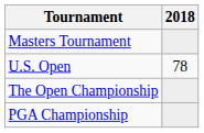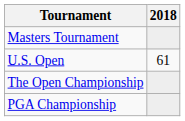 <table class="wikitable" style="font-size:95%;text-align:center;">
 <tr>
 <th>Tournament</th>
 <th>2018</th>
 </tr>
 <tr>
 <td align=left><a href='#'>Masters Tournament</a></td>
 <td style="background:#eeeeee;"></td>
 </tr>
 <tr>
 <td align=left><a href='#'>U.S. Open</a></td>
-<td>78</td>
+<td>61</td>
 </tr>
 <tr>
 <td align=left><a href='#'>The Open Championship</a></td>
 <td style="background:#eeeeee;"></td>
 </tr>
 <tr>
 <td align=left><a href='#'>PGA Championship</a></td>
 <td style="background:#eeeeee;"></td>
 </tr>
 </table>
